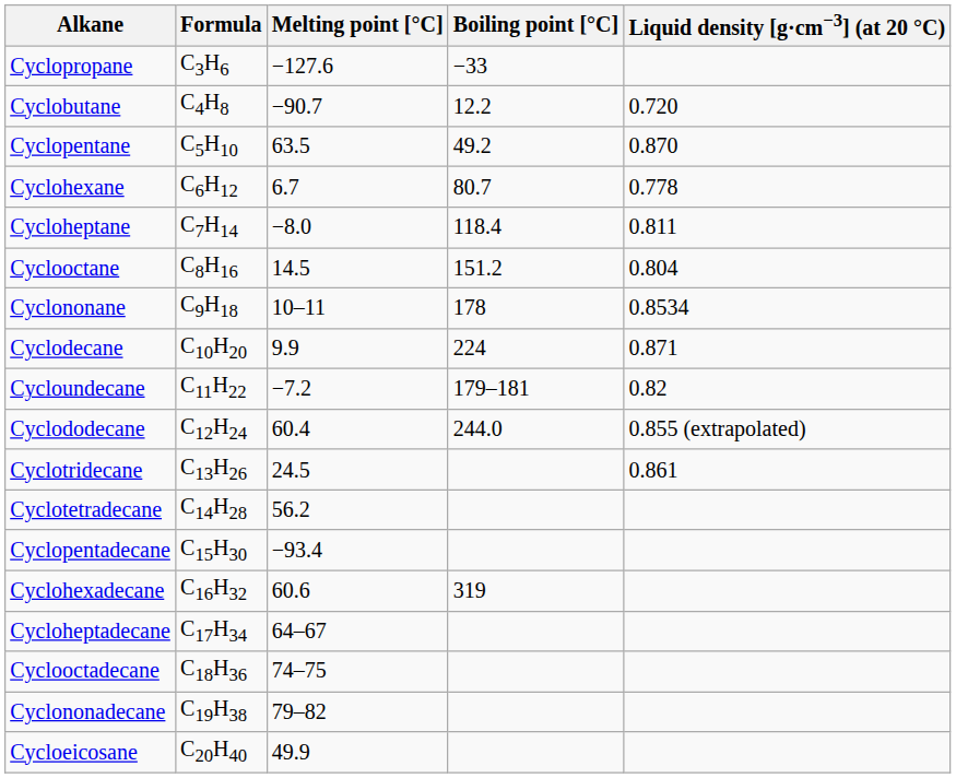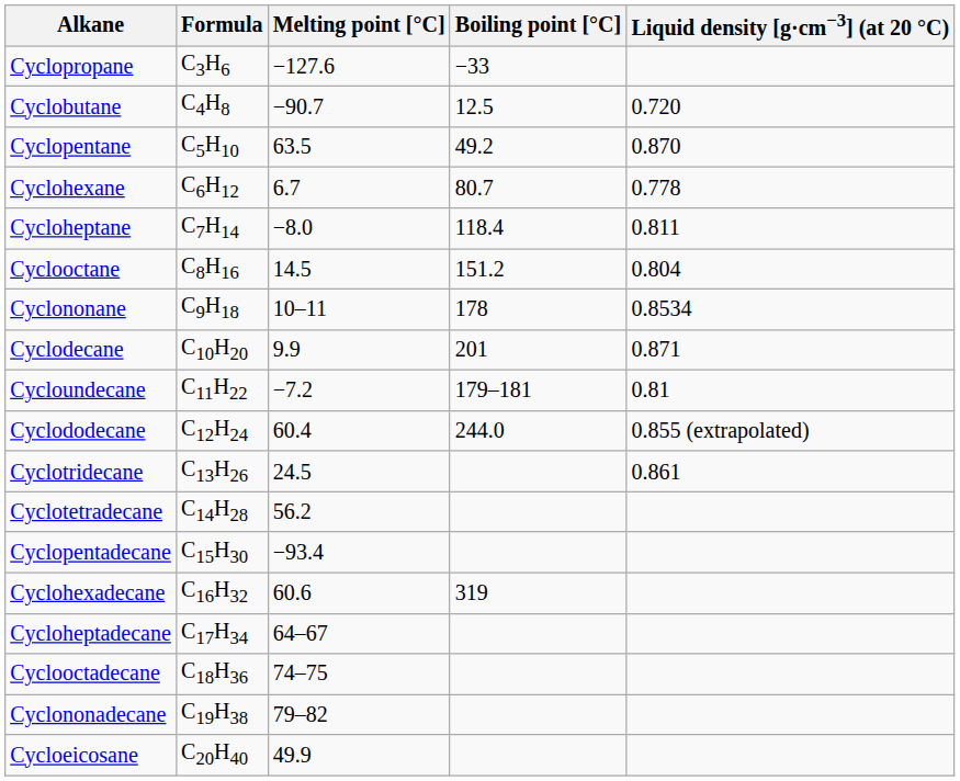 <table class="wikitable sortable">
 <tr>
 <th>Alkane</th>
 <th>Formula</th>
 <th>Melting point [°C]</th>
 <th>Boiling point [°C]</th>
 <th>Liquid density [g·cm<sup>−3</sup>] (at 20 °C)</th>
 </tr>
 <tr>
 <td><a href='#'>Cyclopropane</a></td>
 <td>C<sub>3</sub>H<sub>6</sub></td>
 <td>−127.6</td>
 <td>−33</td>
 <td></td>
 </tr>
 <tr>
 <td><a href='#'>Cyclobutane</a></td>
 <td>C<sub>4</sub>H<sub>8</sub></td>
 <td>−90.7</td>
-<td>12.2</td>
+<td>12.5</td>
 <td>0.720</td>
 </tr>
 <tr>
 <td><a href='#'>Cyclopentane</a></td>
 <td>C<sub>5</sub>H<sub>10</sub></td>
 <td>63.5</td>
 <td>49.2</td>
 <td>0.870</td>
 </tr>
 <tr>
 <td><a href='#'>Cyclohexane</a></td>
 <td>C<sub>6</sub>H<sub>12</sub></td>
 <td>6.7</td>
 <td>80.7</td>
 <td>0.778</td>
 </tr>
 <tr>
 <td><a href='#'>Cycloheptane</a></td>
 <td>C<sub>7</sub>H<sub>14</sub></td>
 <td>−8.0</td>
 <td>118.4</td>
 <td>0.811</td>
 </tr>
 <tr>
 <td><a href='#'>Cyclooctane</a></td>
 <td>C<sub>8</sub>H<sub>16</sub></td>
 <td>14.5</td>
 <td>151.2</td>
 <td>0.804</td>
 </tr>
 <tr>
 <td><a href='#'>Cyclononane</a></td>
 <td>C<sub>9</sub>H<sub>18</sub></td>
 <td>10–11</td>
 <td>178</td>
 <td>0.8534</td>
 </tr>
 <tr>
 <td><a href='#'>Cyclodecane</a></td>
 <td>C<sub>10</sub>H<sub>20</sub></td>
 <td>9.9</td>
-<td>224</td>
+<td>201</td>
 <td>0.871</td>
 </tr>
 <tr>
 <td><a href='#'>Cycloundecane</a></td>
 <td>C<sub>11</sub>H<sub>22</sub></td>
 <td>−7.2</td>
 <td>179–181</td>
-<td>0.82</td>
+<td>0.81</td>
 </tr>
 <tr>
 <td><a href='#'>Cyclododecane</a></td>
 <td>C<sub>12</sub>H<sub>24</sub></td>
 <td>60.4</td>
 <td>244.0</td>
 <td>0.855 (extrapolated)</td>
 </tr>
 <tr>
 <td><a href='#'>Cyclotridecane</a></td>
 <td>C<sub>13</sub>H<sub>26</sub></td>
 <td>24.5</td>
 <td></td>
 <td>0.861</td>
 </tr>
 <tr>
 <td><a href='#'>Cyclotetradecane</a></td>
 <td>C<sub>14</sub>H<sub>28</sub></td>
 <td>56.2</td>
 <td></td>
 <td></td>
 </tr>
 <tr>
 <td><a href='#'>Cyclopentadecane</a></td>
 <td>C<sub>15</sub>H<sub>30</sub></td>
 <td>−93.4</td>
 <td></td>
 <td></td>
 </tr>
 <tr>
 <td><a href='#'>Cyclohexadecane</a></td>
 <td>C<sub>16</sub>H<sub>32</sub></td>
 <td>60.6</td>
 <td>319</td>
 <td></td>
 </tr>
 <tr>
 <td><a href='#'>Cycloheptadecane</a></td>
 <td>C<sub>17</sub>H<sub>34</sub></td>
 <td>64–67</td>
 <td></td>
 <td></td>
 </tr>
 <tr>
 <td><a href='#'>Cyclooctadecane</a></td>
 <td>C<sub>18</sub>H<sub>36</sub></td>
 <td>74–75</td>
 <td></td>
 <td></td>
 </tr>
 <tr>
 <td><a href='#'>Cyclononadecane</a></td>
 <td>C<sub>19</sub>H<sub>38</sub></td>
 <td>79–82</td>
 <td></td>
 <td></td>
 </tr>
 <tr>
 <td><a href='#'>Cycloeicosane</a></td>
 <td>C<sub>20</sub>H<sub>40</sub></td>
 <td>49.9</td>
 <td></td>
 <td></td>
 </tr>
 </table>
